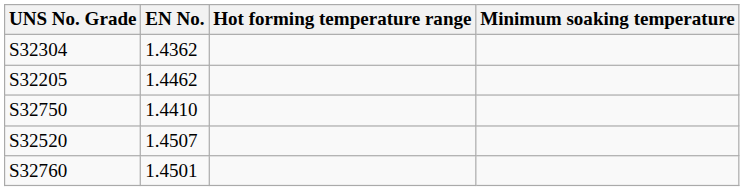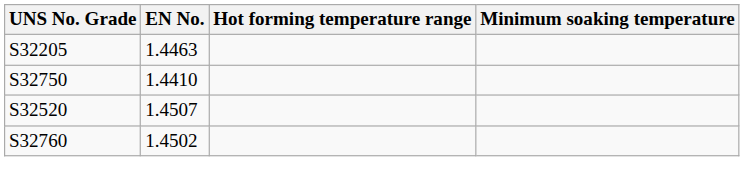 <table class="wikitable">
 <tr>
 <th>UNS No. Grade</th>
 <th>EN No.</th>
 <th>Hot forming temperature range</th>
 <th>Minimum soaking temperature</th>
 </tr>
 <tr>
-<td>S32304</td>
-<td>1.4362</td>
-<td></td>
-<td></td>
-</tr>
-<tr>
 <td>S32205</td>
-<td>1.4462</td>
+<td>1.4463</td>
 <td></td>
 <td></td>
 </tr>
 <tr>
 <td>S32750</td>
 <td>1.4410</td>
 <td></td>
 <td></td>
 </tr>
 <tr>
 <td>S32520</td>
 <td>1.4507</td>
 <td></td>
 <td></td>
 </tr>
 <tr>
 <td>S32760</td>
-<td>1.4501</td>
+<td>1.4502</td>
 <td></td>
 <td></td>
 </tr>
 </table>
